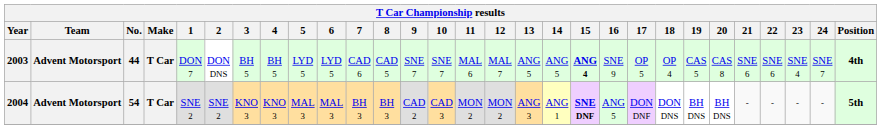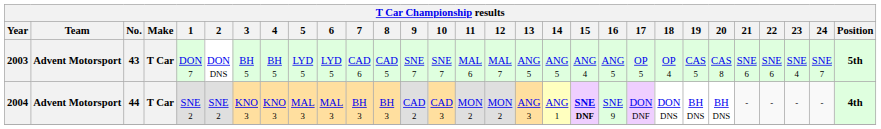 <table class="wikitable" style="text-align:center; font-size:85%">
 <tr>
 <th colspan=30><a href='#'>T Car Championship</a> results</th>
 </tr>
 <tr>
 <th>Year</th>
 <th>Team</th>
 <th>No.</th>
 <th>Make</th>
 <th>1</th>
 <th>2</th>
 <th>3</th>
 <th>4</th>
 <th>5</th>
 <th>6</th>
 <th>7</th>
 <th>8</th>
 <th>9</th>
 <th>10</th>
 <th>11</th>
 <th>12</th>
 <th>13</th>
 <th>14</th>
 <th>15</th>
 <th>16</th>
 <th>17</th>
 <th>18</th>
 <th>19</th>
 <th>20</th>
 <th>21</th>
 <th>22</th>
 <th>23</th>
 <th>24</th>
 <th>Position</th>
 </tr>
 <tr>
 <th>2003</th>
 <th>Advent Motorsport</th>
-<th>44</th>
+<th>43</th>
 <th>T Car</th>
 <td style="background:#DFFFDF;"> <br><a href='#'>DON</a><br><small>7</small></td>
 <td style="background:#FFFFFF;"> <br><a href='#'>DON</a><br><small>DNS</small></td>
 <td style="background:#DFFFDF;"> <br><a href='#'>BH</a><br><small>5</small></td>
 <td style="background:#DFFFDF;"> <br><a href='#'>BH</a><br><small>5</small></td>
 <td style="background:#DFFFDF;"> <br><a href='#'>LYD</a><br><small>5</small></td>
 <td style="background:#DFFFDF;"> <br><a href='#'>LYD</a><br><small>5</small></td>
 <td style="background:#DFFFDF;"> <br><a href='#'>CAD</a><br><small>6</small></td>
 <td style="background:#DFFFDF;"> <br><a href='#'>CAD</a><br><small>5</small></td>
 <td style="background:#DFFFDF;"> <br><a href='#'>SNE</a><br><small>7</small></td>
 <td style="background:#DFFFDF;"> <br><a href='#'>SNE</a><br><small>7</small></td>
 <td style="background:#DFFFDF;"> <br><a href='#'>MAL</a><br><small>6</small></td>
 <td style="background:#DFFFDF;"> <br><a href='#'>MAL</a><br><small>7</small></td>
 <td style="background:#DFFFDF;"> <br><a href='#'>ANG</a><br><small>5</small></td>
 <td style="background:#DFFFDF;"> <br><a href='#'>ANG</a><br><small>5</small></td>
-<td style="background:#DFFFDF;"><strong> <br><a href='#'>ANG</a><br><small>4</small></strong></td>
-<td style="background:#DFFFDF;"> <br><a href='#'>SNE</a><br><small>9</small></td>
+<td style="background:#DFFFDF;"> <br><a href='#'>ANG</a><br><small>4</small></td>
+<td style="background:#DFFFDF;"> <br><a href='#'>ANG</a><br><small>5</small></td>
 <td style="background:#DFFFDF;"> <br><a href='#'>OP</a><br><small>5</small></td>
 <td style="background:#DFFFDF;"> <br><a href='#'>OP</a><br><small>4</small></td>
 <td style="background:#DFFFDF;"> <br><a href='#'>CAS</a><br><small>5</small></td>
 <td style="background:#DFFFDF;"> <br><a href='#'>CAS</a><br><small>8</small></td>
 <td style="background:#DFFFDF;"> <br><a href='#'>SNE</a><br><small>6</small></td>
 <td style="background:#DFFFDF;"> <br><a href='#'>SNE</a><br><small>6</small></td>
 <td style="background:#DFFFDF;"> <br><a href='#'>SNE</a><br><small>4</small></td>
 <td style="background:#DFFFDF;"> <br><a href='#'>SNE</a><br><small>7</small></td>
-<th style="background:#DFFFDF;">4th</th>
+<th style="background:#DFFFDF;">5th</th>
 </tr>
 <tr>
 <th>2004</th>
 <th>Advent Motorsport</th>
-<th>54</th>
+<th>44</th>
 <th>T Car</th>
 <td style="background:#DFDFDF;"> <br><a href='#'>SNE</a><br><small>2</small></td>
 <td style="background:#DFDFDF;"> <br><a href='#'>SNE</a><br><small>2</small></td>
 <td style="background:#FFDF9F;"> <br><a href='#'>KNO</a><br><small>3</small></td>
 <td style="background:#FFDF9F;"> <br><a href='#'>KNO</a><br><small>3</small></td>
 <td style="background:#FFDF9F;"> <br><a href='#'>MAL</a><br><small>3</small></td>
 <td style="background:#FFDF9F;"> <br><a href='#'>MAL</a><br><small>3</small></td>
 <td style="background:#FFDF9F;"> <br><a href='#'>BH</a><br><small>3</small></td>
 <td style="background:#FFDF9F;"> <br><a href='#'>BH</a><br><small>3</small></td>
 <td style="background:#DFDFDF;"> <br><a href='#'>CAD</a><br><small>2</small></td>
 <td style="background:#FFDF9F;"> <br><a href='#'>CAD</a><br><small>3</small></td>
 <td style="background:#DFDFDF;"> <br><a href='#'>MON</a><br><small>2</small></td>
 <td style="background:#DFDFDF;"> <br><a href='#'>MON</a><br><small>2</small></td>
 <td style="background:#FFDF9F;"> <br><a href='#'>ANG</a><br><small>3</small></td>
 <td style="background:#FFFFBF;"> <br><a href='#'>ANG</a><br><small>1</small></td>
 <td style="background:#EFCFFF;"><strong> <br><a href='#'>SNE</a><br><small>DNF</small></strong></td>
-<td style="background:#DFFFDF;"> <br><a href='#'>ANG</a><br><small>5</small></td>
+<td style="background:#DFFFDF;"> <br><a href='#'>SNE</a><br><small>9</small></td>
 <td style="background:#EFCFFF;"> <br><a href='#'>DON</a><br><small>DNF</small></td>
 <td style="background:#FFFFFF;"> <br><a href='#'>DON</a><br><small>DNS</small></td>
 <td style="background:#FFFFFF;"> <br><a href='#'>BH</a><br><small>DNS</small></td>
 <td style="background:#FFFFFF;"> <br><a href='#'>BH</a><br><small>DNS</small></td>
 <td style="background:;"><small>-</small></td>
 <td style="background:;"><small>-</small></td>
 <td style="background:;"><small>-</small></td>
 <td style="background:;"><small>-</small></td>
-<th style="background:#DFFFDF;">5th</th>
+<th style="background:#DFFFDF;">4th</th>
 </tr>
 <tr>
 </tr>
 </table>
